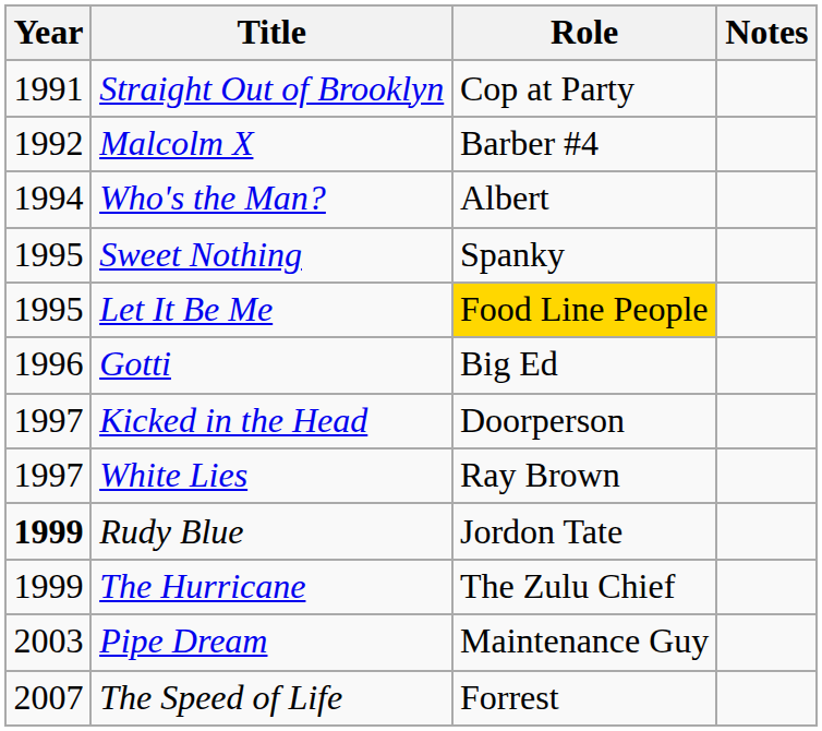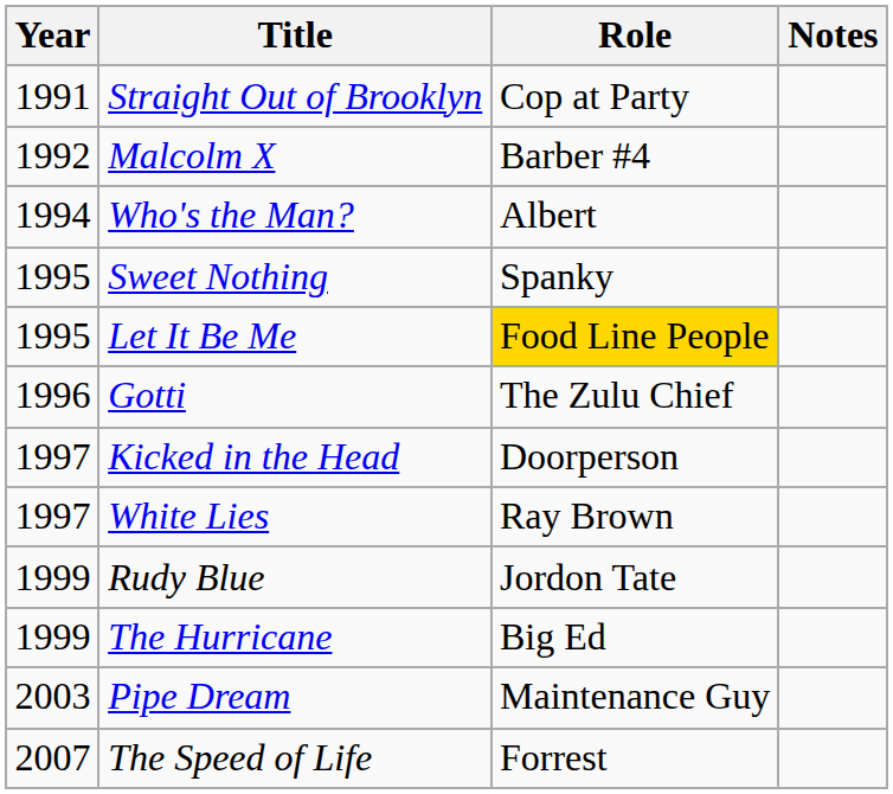 <table class="wikitable">
 <tr>
 <th>Year</th>
 <th>Title</th>
 <th>Role</th>
 <th>Notes</th>
 </tr>
 <tr>
 <td>1991</td>
 <td><em><a href='#'>Straight Out of Brooklyn</a></em></td>
 <td>Cop at Party</td>
 <td></td>
 </tr>
 <tr>
 <td>1992</td>
 <td><em><a href='#'>Malcolm X</a></em></td>
 <td>Barber #4</td>
 <td></td>
 </tr>
 <tr>
 <td>1994</td>
 <td><em><a href='#'>Who's the Man?</a></em></td>
 <td>Albert</td>
 <td></td>
 </tr>
 <tr>
 <td>1995</td>
 <td><em><a href='#'>Sweet Nothing</a></em></td>
 <td>Spanky</td>
 <td></td>
 </tr>
 <tr>
 <td>1995</td>
 <td><em><a href='#'>Let It Be Me</a></em></td>
 <td style="background: gold;">Food Line People</td>
 <td></td>
 </tr>
 <tr>
 <td>1996</td>
 <td><em><a href='#'>Gotti</a></em></td>
-<td>Big Ed</td>
+<td>The Zulu Chief</td>
 <td></td>
 </tr>
 <tr>
 <td>1997</td>
 <td><em><a href='#'>Kicked in the Head</a></em></td>
 <td>Doorperson</td>
 <td></td>
 </tr>
 <tr>
 <td>1997</td>
 <td><em><a href='#'>White Lies</a></em></td>
 <td>Ray Brown</td>
 <td></td>
 </tr>
 <tr>
-<td><strong>1999</strong></td>
+<td>1999</td>
 <td><em>Rudy Blue</em></td>
 <td>Jordon Tate</td>
 <td></td>
 </tr>
 <tr>
 <td>1999</td>
 <td><em><a href='#'>The Hurricane</a></em></td>
-<td>The Zulu Chief</td>
+<td>Big Ed</td>
 <td></td>
 </tr>
 <tr>
 <td>2003</td>
 <td><em><a href='#'>Pipe Dream</a></em></td>
 <td>Maintenance Guy</td>
 <td></td>
 </tr>
 <tr>
 <td>2007</td>
 <td><em>The Speed of Life</em></td>
 <td>Forrest</td>
 <td></td>
 </tr>
 </table>
